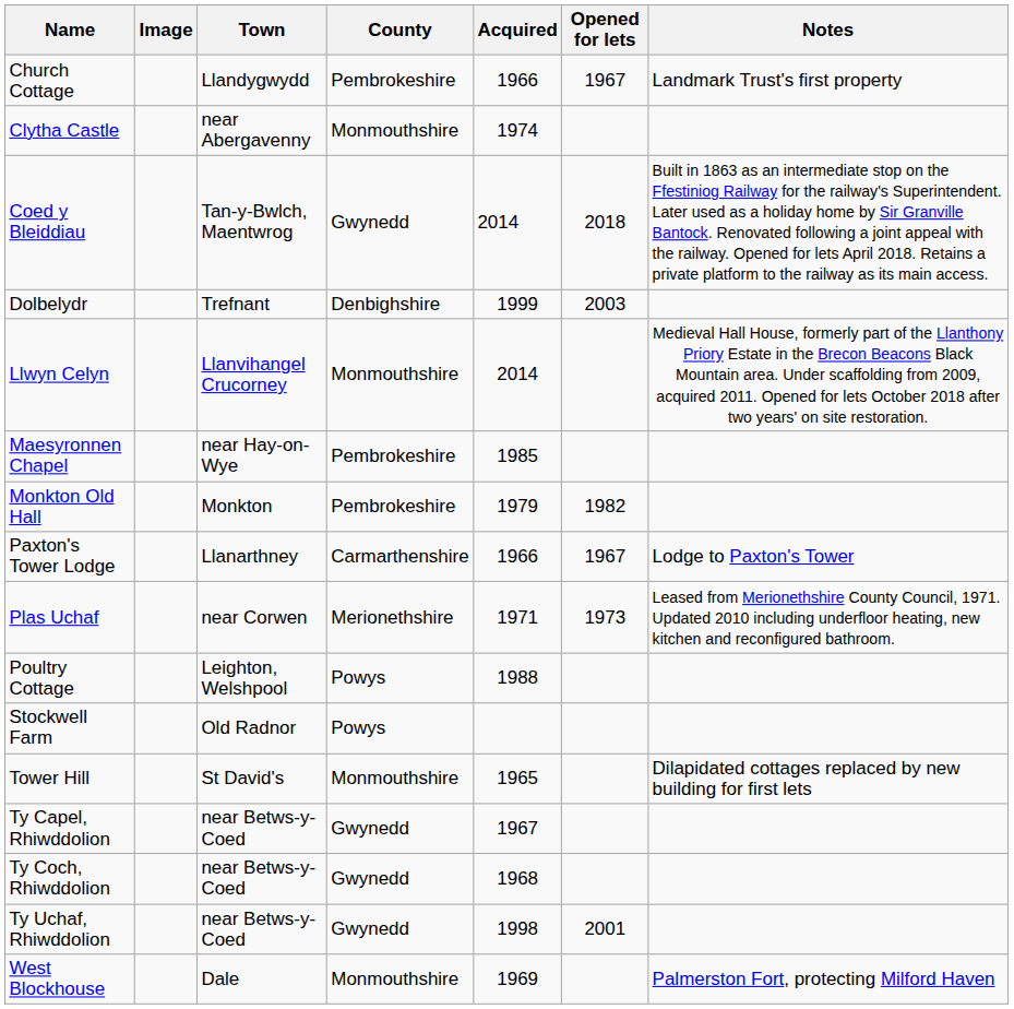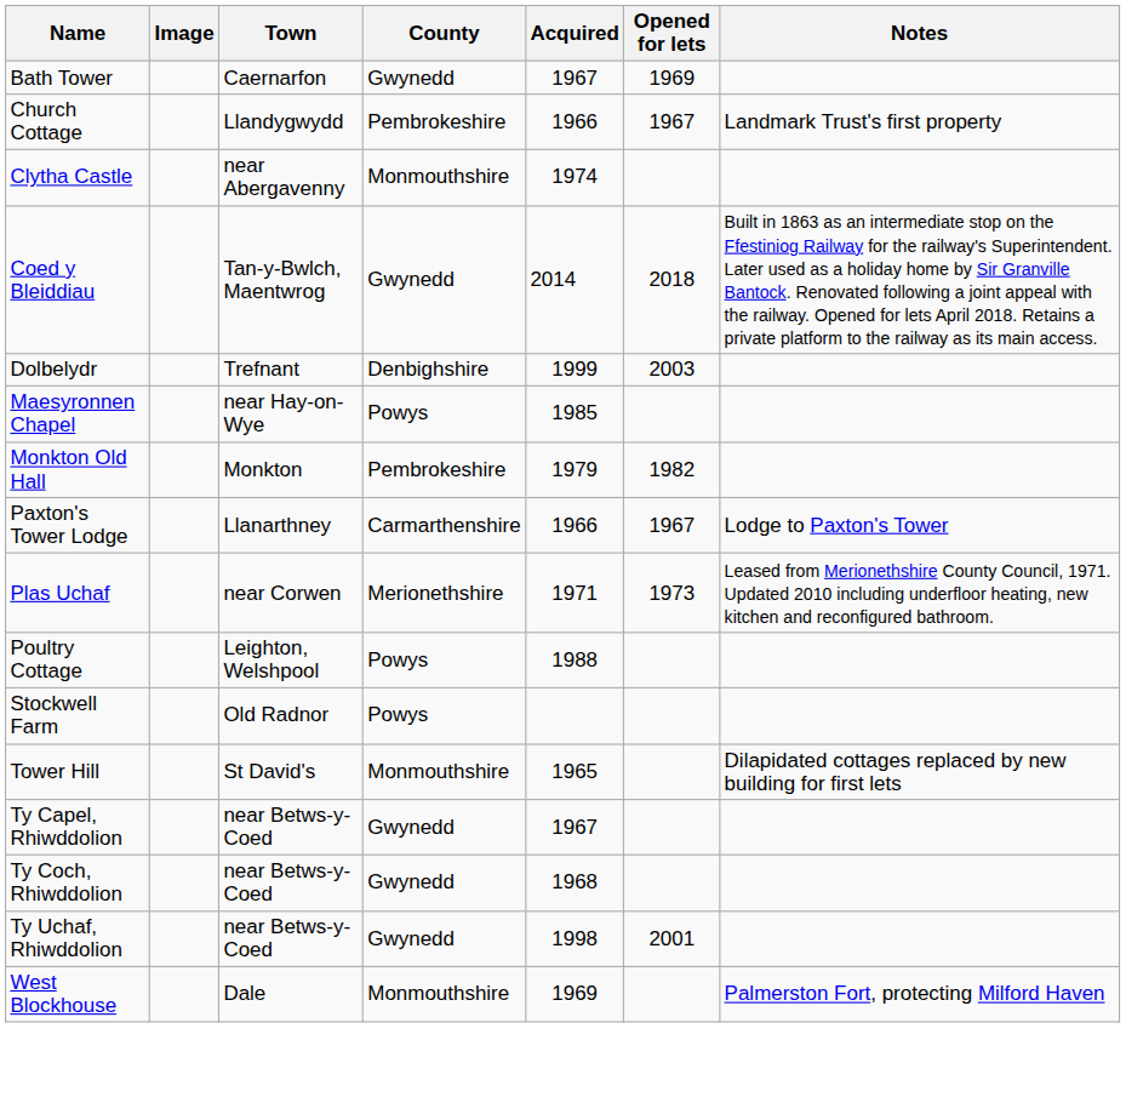 <table class="wikitable sortable">
 <tr>
 <th>Name</th>
 <th>Image</th>
 <th>Town</th>
 <th>County</th>
 <th>Acquired</th>
 <th>Opened for lets</th>
 <th>Notes</th>
+</tr>
+<tr>
+<td>Bath Tower</td>
+<td></td>
+<td>Caernarfon</td>
+<td>Gwynedd</td>
+<td align=center>1967</td>
+<td align=center>1969</td>
+<td></td>
 </tr>
 <tr>
 <td>Church Cottage</td>
 <td></td>
 <td>Llandygwydd</td>
 <td>Pembrokeshire</td>
 <td align=center>1966</td>
 <td align=center>1967</td>
 <td>Landmark Trust's first property</td>
 </tr>
 <tr>
 <td><a href='#'>Clytha Castle</a></td>
 <td></td>
 <td>near Abergavenny</td>
 <td>Monmouthshire</td>
 <td align=center>1974</td>
 <td align=center></td>
 <td></td>
 </tr>
 <tr>
 <td><a href='#'>Coed y Bleiddiau</a></td>
 <td></td>
 <td>Tan-y-Bwlch, Maentwrog</td>
 <td>Gwynedd</td>
 <td>2014</td>
 <td align=center>2018</td>
 <td><small>Built in 1863 as an intermediate stop on the <a href='#'>Ffestiniog Railway</a> for the railway's Superintendent. Later used as a holiday home by <a href='#'>Sir Granville Bantock</a>. Renovated following a joint appeal with the railway. Opened for lets April 2018. Retains a private platform to the railway as its main access.</small></td>
 </tr>
 <tr>
 <td>Dolbelydr</td>
 <td></td>
 <td>Trefnant</td>
 <td>Denbighshire</td>
 <td align=center>1999</td>
 <td align=center>2003</td>
 <td></td>
 </tr>
 <tr>
-<td><a href='#'>Llwyn Celyn</a></td>
-<td></td>
-<td><a href='#'>Llanvihangel Crucorney</a></td>
-<td>Monmouthshire</td>
-<td align=center>2014</td>
-<td></td>
-<td align=center><small>Medieval Hall House, formerly part of the <a href='#'>Llanthony Priory</a> Estate in the <a href='#'>Brecon Beacons</a> Black Mountain area.  Under scaffolding from 2009, acquired 2011. Opened for lets October 2018 after two years' on site restoration.</small></td>
-</tr>
-<tr>
 <td><a href='#'>Maesyronnen Chapel</a></td>
 <td></td>
 <td>near Hay-on-Wye</td>
-<td>Pembrokeshire</td>
+<td>Powys</td>
 <td align=center>1985</td>
 <td align=center></td>
 <td></td>
 </tr>
 <tr>
 <td><a href='#'>Monkton Old Hall</a></td>
 <td></td>
 <td>Monkton</td>
 <td>Pembrokeshire</td>
 <td align=center>1979</td>
 <td align=center>1982</td>
 <td></td>
 </tr>
 <tr>
 <td>Paxton's Tower Lodge</td>
 <td></td>
 <td>Llanarthney</td>
 <td>Carmarthenshire</td>
 <td align=center>1966</td>
 <td align=center>1967</td>
 <td>Lodge to <a href='#'>Paxton's Tower</a></td>
 </tr>
 <tr>
 <td><a href='#'>Plas Uchaf</a></td>
 <td></td>
 <td>near Corwen</td>
 <td>Merionethshire</td>
 <td align=center>1971</td>
 <td align=center>1973</td>
 <td><small>Leased from <a href='#'>Merionethshire</a> County Council, 1971. Updated 2010 including underfloor heating, new kitchen and reconfigured bathroom.</small></td>
 </tr>
 <tr>
 <td>Poultry Cottage</td>
 <td></td>
 <td>Leighton, Welshpool</td>
 <td>Powys</td>
 <td align=center>1988</td>
 <td align=center></td>
 <td></td>
 </tr>
 <tr>
 <td>Stockwell Farm</td>
 <td></td>
 <td>Old Radnor</td>
 <td>Powys</td>
 <td align=center></td>
 <td align=center></td>
 <td></td>
 </tr>
 <tr>
 <td>Tower Hill</td>
 <td></td>
 <td>St David's</td>
 <td>Monmouthshire</td>
 <td align=center>1965</td>
 <td align=center></td>
 <td>Dilapidated cottages replaced by new building for first lets</td>
 </tr>
 <tr>
 <td>Ty Capel, Rhiwddolion</td>
 <td></td>
 <td>near Betws-y-Coed</td>
 <td>Gwynedd</td>
 <td align=center>1967</td>
 <td align=center></td>
 <td></td>
 </tr>
 <tr>
 <td>Ty Coch, Rhiwddolion</td>
 <td></td>
 <td>near Betws-y-Coed</td>
 <td>Gwynedd</td>
 <td align=center>1968</td>
 <td align=center></td>
 <td></td>
 </tr>
 <tr>
 <td>Ty Uchaf, Rhiwddolion</td>
 <td></td>
 <td>near Betws-y-Coed</td>
 <td>Gwynedd</td>
 <td align=center>1998</td>
 <td align=center>2001</td>
 <td></td>
 </tr>
 <tr>
 <td><a href='#'>West Blockhouse</a></td>
 <td></td>
 <td>Dale</td>
 <td>Monmouthshire</td>
 <td align=center>1969</td>
 <td align=center></td>
 <td><a href='#'>Palmerston Fort</a>, protecting <a href='#'>Milford Haven</a></td>
 </tr>
 </table>
